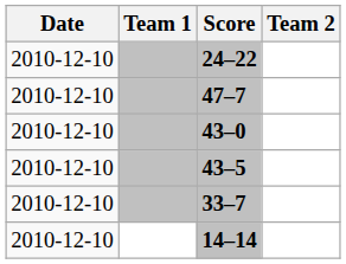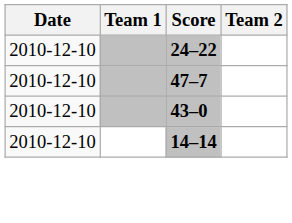 <table class="wikitable" style="margin:0.5em auto; font-size:95%">
 <tr>
 <th>Date</th>
 <th>Team 1</th>
 <th>Score</th>
 <th>Team 2</th>
 </tr>
 <tr>
 <td>2010-12-10</td>
 <td bgcolor="silver"><strong></strong></td>
 <td bgcolor="silver"><strong>24–22</strong></td>
 <td bgcolor="white"></td>
 </tr>
 <tr>
 <td>2010-12-10</td>
 <td bgcolor="silver"><strong></strong></td>
 <td bgcolor="silver"><strong>47–7</strong></td>
 <td bgcolor="white"></td>
 </tr>
 <tr>
 <td>2010-12-10</td>
 <td bgcolor="silver"><strong></strong></td>
 <td bgcolor="silver"><strong>43–0</strong></td>
 <td bgcolor="white"></td>
 </tr>
 <tr>
 <td>2010-12-10</td>
-<td bgcolor="silver"><strong></strong></td>
-<td bgcolor="silver"><strong>43–5</strong></td>
-<td bgcolor="white"></td>
-</tr>
-<tr>
-<td>2010-12-10</td>
-<td bgcolor="silver"><strong></strong></td>
-<td bgcolor="silver"><strong>33–7</strong></td>
-<td bgcolor="white"></td>
-</tr>
-<tr>
-<td>2010-12-10</td>
 <td bgcolor="white"></td>
 <td bgcolor="silver"><strong>14–14</strong></td>
 <td bgcolor="white"></td>
 </tr>
 </table>
